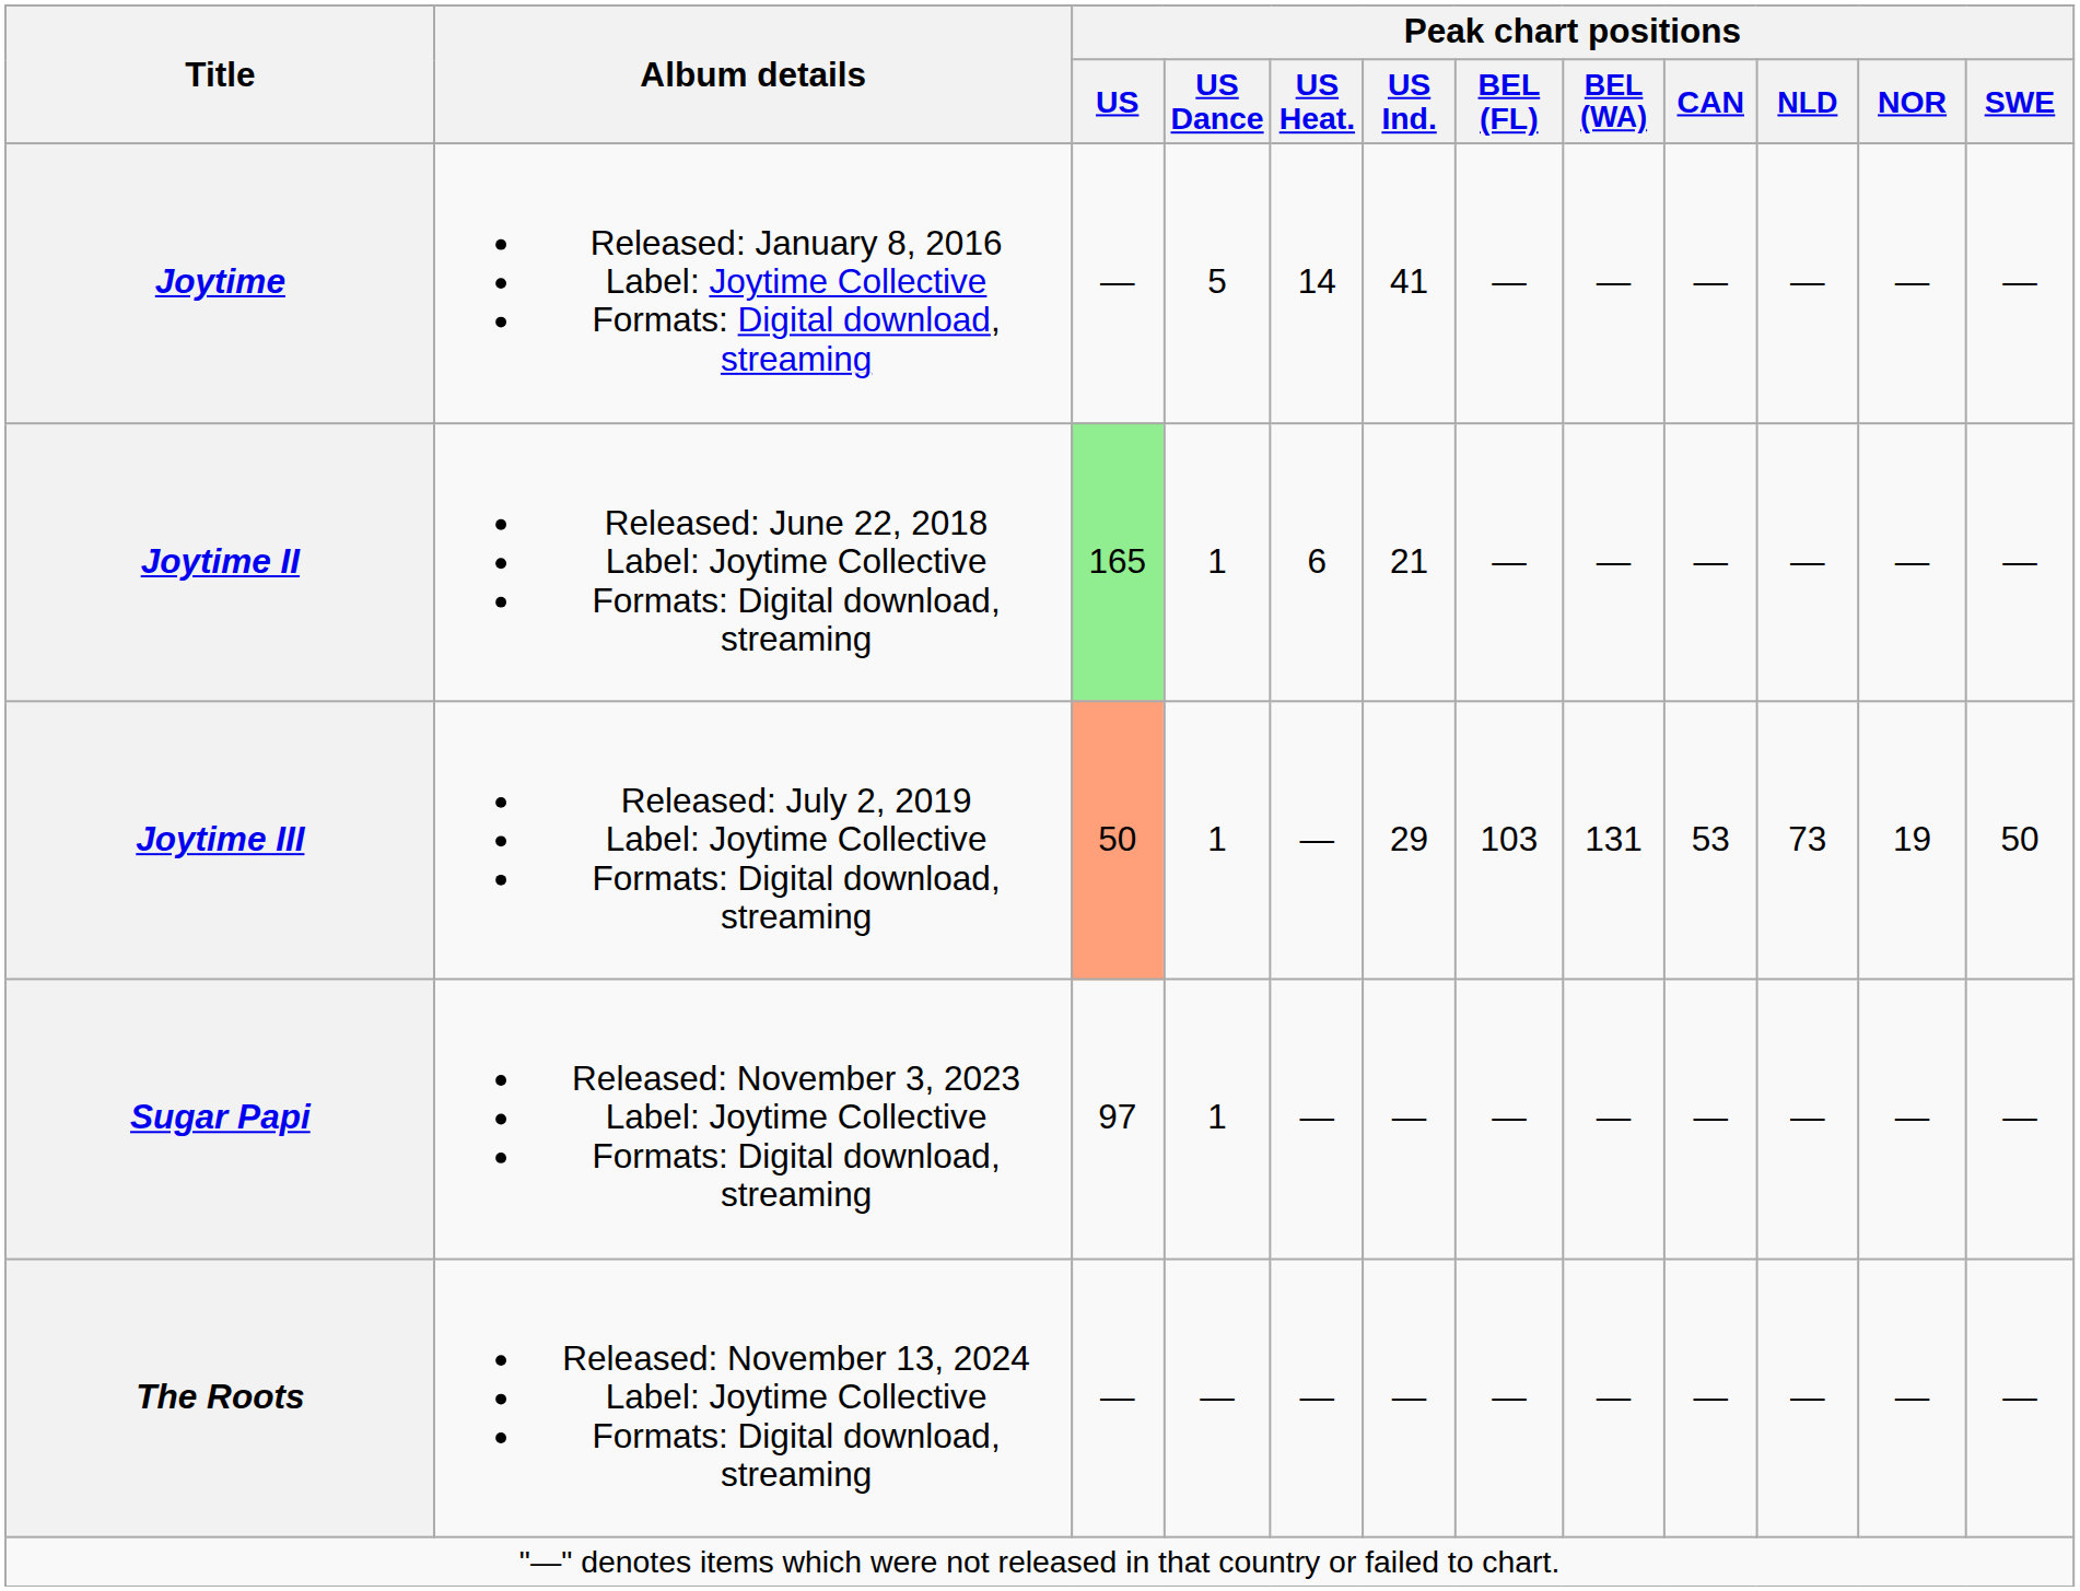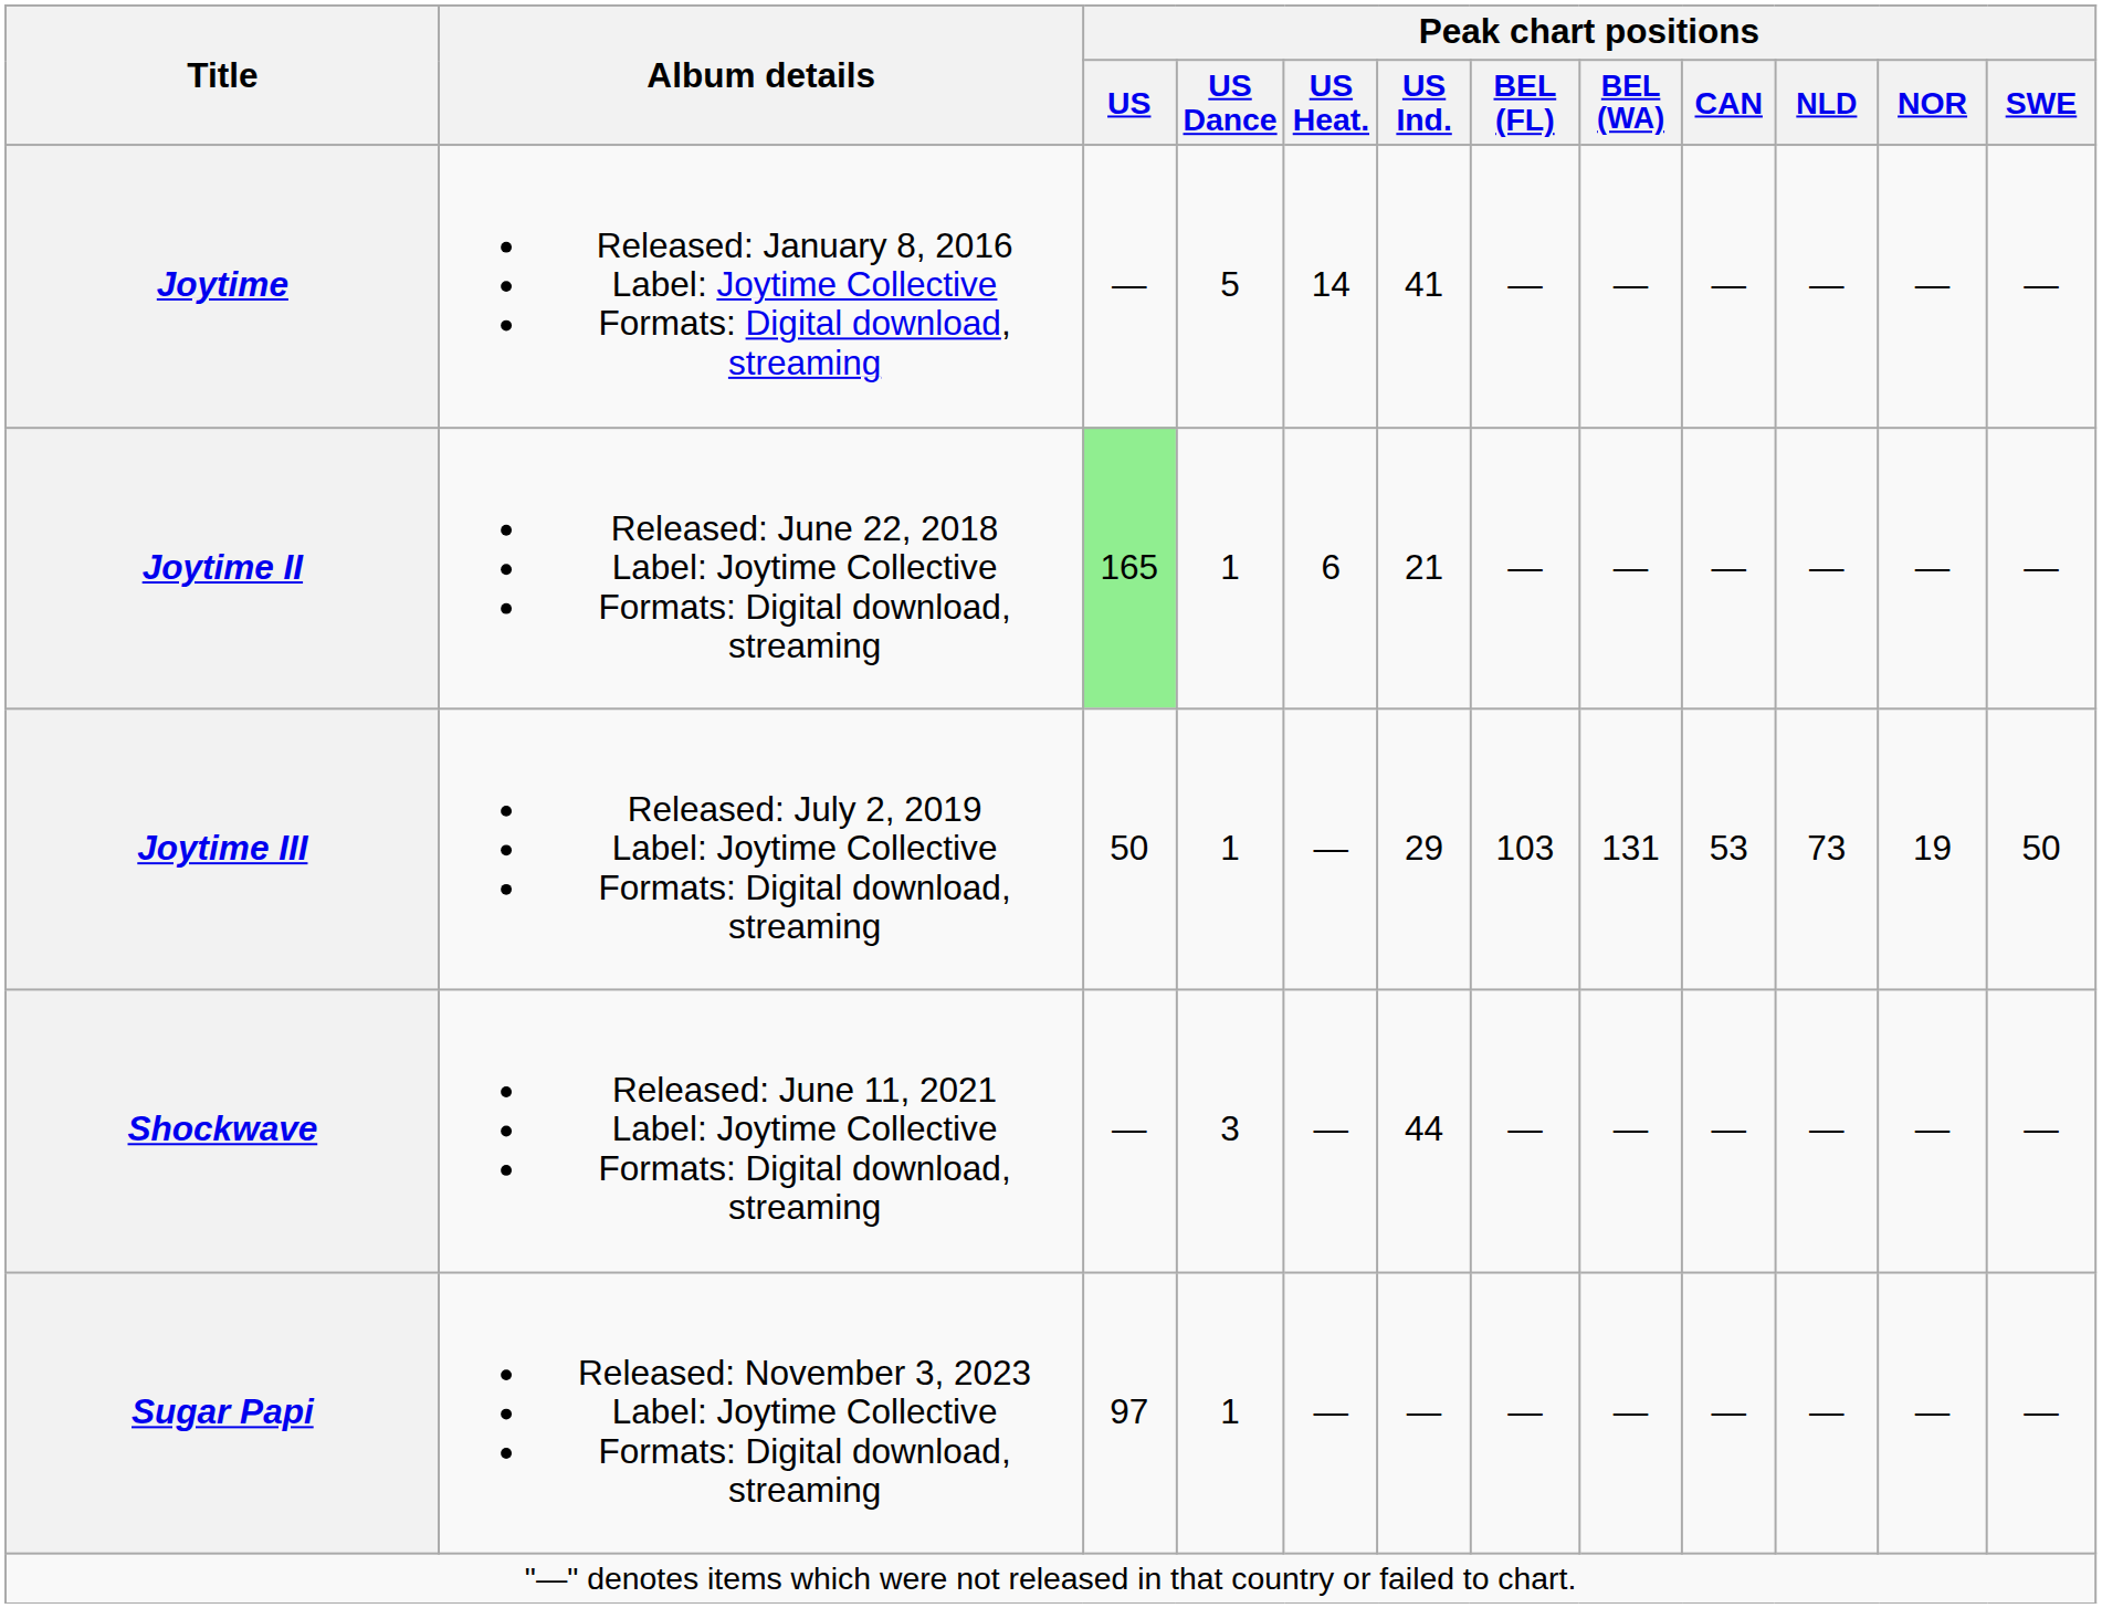 <table class="wikitable plainrowheaders" style="text-align:center;">
 <tr>
 <th scope="col" rowspan="2" style="width:12em;">Title</th>
 <th scope="col" rowspan="2" style="width:18em;">Album details</th>
 <th scope="col" colspan="10">Peak chart positions</th>
 </tr>
 <tr>
 <th scope="col" style="width:2.5em;font-size:90%;"><a href='#'>US</a><br></th>
 <th scope="col" style="width:2.5em;font-size:90%;"><a href='#'>US<br>Dance</a><br></th>
 <th scope="col" style="width:2.5em;font-size:90%;"><a href='#'>US<br>Heat.</a><br></th>
 <th scope="col" style="width:2.5em;font-size:90%;"><a href='#'>US<br>Ind.</a><br></th>
 <th scope="col" style="width:3em;font-size:90%;"><a href='#'>BEL<br>(FL)</a><br></th>
 <th scope="col" style="width:3em;font-size:85%;"><a href='#'>BEL<br>(WA)</a><br></th>
 <th scope="col" style="width:2.5em;font-size:90%;"><a href='#'>CAN</a><br></th>
 <th scope="col" style="width:3em;font-size:85%;"><a href='#'>NLD</a><br></th>
 <th scope="col" style="width:3em;font-size:90%;"><a href='#'>NOR</a><br></th>
 <th scope="col" style="width:3em;font-size:90%;"><a href='#'>SWE</a><br></th>
 </tr>
 <tr>
 <th scope="row"><em><a href='#'>Joytime</a></em></th>
 <td><br><ul><li>Released: January 8, 2016</li><li>Label: <a href='#'>Joytime Collective</a></li><li>Formats: <a href='#'>Digital download</a>, <a href='#'>streaming</a></li></ul></td>
 <td>—</td>
 <td>5</td>
 <td>14</td>
 <td>41</td>
 <td>—</td>
 <td>—</td>
 <td>—</td>
 <td>—</td>
 <td>—</td>
 <td>—</td>
 </tr>
 <tr>
 <th scope="row"><em><a href='#'>Joytime II</a></em></th>
 <td><br><ul><li>Released: June 22, 2018</li><li>Label: Joytime Collective</li><li>Formats: Digital download, streaming</li></ul></td>
 <td style="background: lightgreen;">165</td>
 <td>1</td>
 <td>6</td>
 <td>21</td>
 <td>—</td>
 <td>—</td>
 <td>—</td>
 <td>—</td>
 <td>—</td>
 <td>—</td>
 </tr>
 <tr>
 <th scope="row"><em><a href='#'>Joytime III</a></em></th>
 <td><br><ul><li>Released: July 2, 2019</li><li>Label: Joytime Collective</li><li>Formats: Digital download, streaming</li></ul></td>
-<td style="background: lightsalmon;">50</td>
+<td>50</td>
 <td>1</td>
 <td>—</td>
 <td>29</td>
 <td>103</td>
 <td>131</td>
 <td>53</td>
 <td>73</td>
 <td>19</td>
 <td>50</td>
+</tr>
+<tr>
+<th scope="row"><em><a href='#'>Shockwave</a></em></th>
+<td><br><ul><li>Released: June 11, 2021</li><li>Label: Joytime Collective</li><li>Formats: Digital download, streaming</li></ul></td>
+<td>—</td>
+<td>3</td>
+<td>—</td>
+<td>44</td>
+<td>—</td>
+<td>—</td>
+<td>—</td>
+<td>—</td>
+<td>—</td>
+<td>—</td>
 </tr>
 <tr>
 <th scope="row"><em><a href='#'>Sugar Papi</a></em></th>
 <td><br><ul><li>Released: November 3, 2023</li><li>Label: Joytime Collective</li><li>Formats: Digital download, streaming</li></ul></td>
 <td>97</td>
 <td>1</td>
 <td>—</td>
 <td>—</td>
 <td>—</td>
 <td>—</td>
 <td>—</td>
 <td>—</td>
 <td>—</td>
 <td>—</td>
 </tr>
 <tr>
-<th scope="row"><em>The Roots</em></th>
-<td><br><ul><li>Released: November 13, 2024</li><li>Label: Joytime Collective</li><li>Formats: Digital download, streaming</li></ul></td>
-<td>—</td>
-<td>—</td>
-<td>—</td>
-<td>—</td>
-<td>—</td>
-<td>—</td>
-<td>—</td>
-<td>—</td>
-<td>—</td>
-<td>—</td>
-</tr>
-<tr>
 <td colspan="12" style="font-size:90%;">"—" denotes items which were not released in that country or failed to chart.</td>
 </tr>
 </table>
